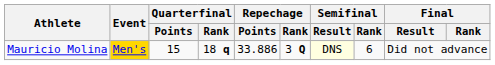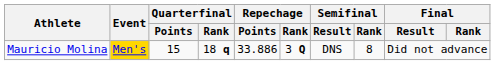 <table class="wikitable" style="font-size:90%;">
 <tr>
 <th rowspan=2>Athlete</th>
 <th rowspan=2>Event</th>
 <th colspan=2>Quarterfinal</th>
 <th colspan=2>Repechage</th>
 <th colspan=2>Semifinal</th>
 <th colspan=2>Final</th>
 </tr>
 <tr style="font-size:95%">
 <th>Points</th>
 <th>Rank</th>
 <th>Points</th>
 <th>Rank</th>
 <th>Result</th>
 <th>Rank</th>
 <th>Result</th>
 <th>Rank</th>
 </tr>
 <tr align=center>
 <td align=left><a href='#'>Mauricio Molina</a></td>
 <td align=left style="background: gold;"><a href='#'>Men's</a></td>
 <td>15</td>
 <td>18 <strong>q</strong></td>
 <td>33.886</td>
 <td>3 <strong>Q</strong></td>
-<td style="background: lightyellow;">DNS</td>
-<td>6</td>
+<td>DNS</td>
+<td>8</td>
 <td colspan="2">Did not advance</td>
 </tr>
 </table>
